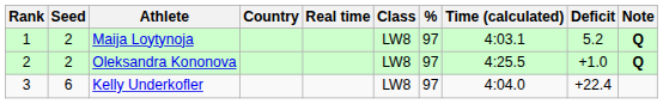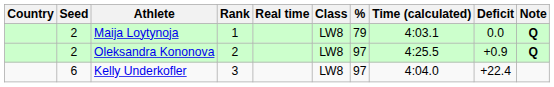 <table class="wikitable sortable" style="text-align:center">
 <tr>
-<th>Rank</th>
+<th>Country</th>
 <th>Seed</th>
 <th>Athlete</th>
-<th>Country</th>
+<th>Rank</th>
 <th>Real time</th>
 <th>Class</th>
 <th>%</th>
 <th>Time (calculated)</th>
 <th>Deficit</th>
 <th>Note</th>
 </tr>
 <tr bgcolor=ccffcc>
-<td>1</td>
+<td align=left></td>
 <td>2</td>
 <td align=left><a href='#'>Maija Loytynoja</a></td>
-<td align=left></td>
+<td>1</td>
 <td></td>
 <td>LW8</td>
-<td>97</td>
+<td>79</td>
 <td>4:03.1</td>
-<td>5.2</td>
+<td>0.0</td>
 <td><strong>Q</strong></td>
 </tr>
 <tr bgcolor=ccffcc>
-<td>2</td>
+<td align=left></td>
 <td>2</td>
 <td align=left><a href='#'>Oleksandra Kononova</a></td>
-<td align=left></td>
+<td>2</td>
 <td></td>
 <td>LW8</td>
 <td>97</td>
 <td>4:25.5</td>
-<td>+1.0</td>
+<td>+0.9</td>
 <td><strong>Q</strong></td>
 </tr>
 <tr>
-<td>3</td>
+<td align=left></td>
 <td>6</td>
 <td align=left><a href='#'>Kelly Underkofler</a></td>
-<td align=left></td>
+<td>3</td>
 <td></td>
 <td>LW8</td>
 <td>97</td>
 <td>4:04.0</td>
 <td>+22.4</td>
 <td></td>
 </tr>
 </table>
